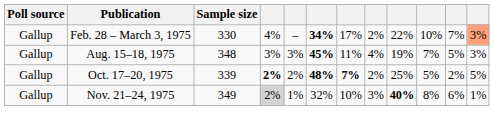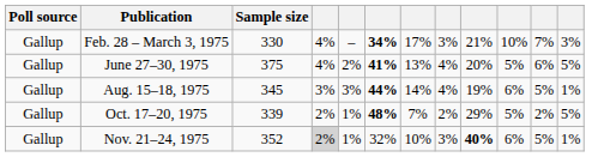 <table class="wikitable" style="font-size:90%;text-align:center;">
 <tr>
 <th>Poll source</th>
 <th>Publication</th>
 <th>Sample size</th>
 <th></th>
 <th></th>
 <th></th>
 <th></th>
 <th></th>
 <th></th>
 <th></th>
 <th></th>
 <th></th>
 </tr>
 <tr>
 <td>Gallup</td>
 <td>Feb. 28 – March 3, 1975</td>
 <td>330</td>
 <td>4%</td>
 <td>–</td>
 <td><strong>34%</strong></td>
 <td>17%</td>
-<td>2%</td>
-<td>22%</td>
+<td>3%</td>
+<td>21%</td>
 <td>10%</td>
 <td>7%</td>
-<td style="background: lightsalmon;">3%</td>
+<td>3%</td>
+</tr>
+<tr>
+<td>Gallup</td>
+<td>June 27–30, 1975</td>
+<td>375</td>
+<td>4%</td>
+<td>2%</td>
+<td><strong>41%</strong></td>
+<td>13%</td>
+<td>4%</td>
+<td>20%</td>
+<td>5%</td>
+<td>6%</td>
+<td>5%</td>
 </tr>
 <tr>
 <td>Gallup</td>
 <td>Aug. 15–18, 1975</td>
-<td>348</td>
+<td>345</td>
 <td>3%</td>
 <td>3%</td>
-<td><strong>45%</strong></td>
-<td>11%</td>
+<td><strong>44%</strong></td>
+<td>14%</td>
 <td>4%</td>
 <td>19%</td>
-<td>7%</td>
+<td>6%</td>
 <td>5%</td>
-<td>3%</td>
+<td>1%</td>
 </tr>
 <tr>
 <td>Gallup</td>
 <td>Oct. 17–20, 1975</td>
 <td>339</td>
-<td><strong>2%</strong></td>
 <td>2%</td>
+<td>1%</td>
 <td><strong>48%</strong></td>
-<td><strong>7%</strong></td>
+<td>7%</td>
 <td>2%</td>
-<td>25%</td>
+<td>29%</td>
 <td>5%</td>
 <td>2%</td>
 <td>5%</td>
 </tr>
 <tr>
 <td>Gallup</td>
 <td>Nov. 21–24, 1975</td>
-<td>349</td>
+<td>352</td>
 <td style="background: lightgrey;">2%</td>
 <td>1%</td>
 <td>32%</td>
 <td>10%</td>
 <td>3%</td>
 <td><strong>40%</strong></td>
-<td>8%</td>
 <td>6%</td>
+<td>5%</td>
 <td>1%</td>
 </tr>
 </table>
